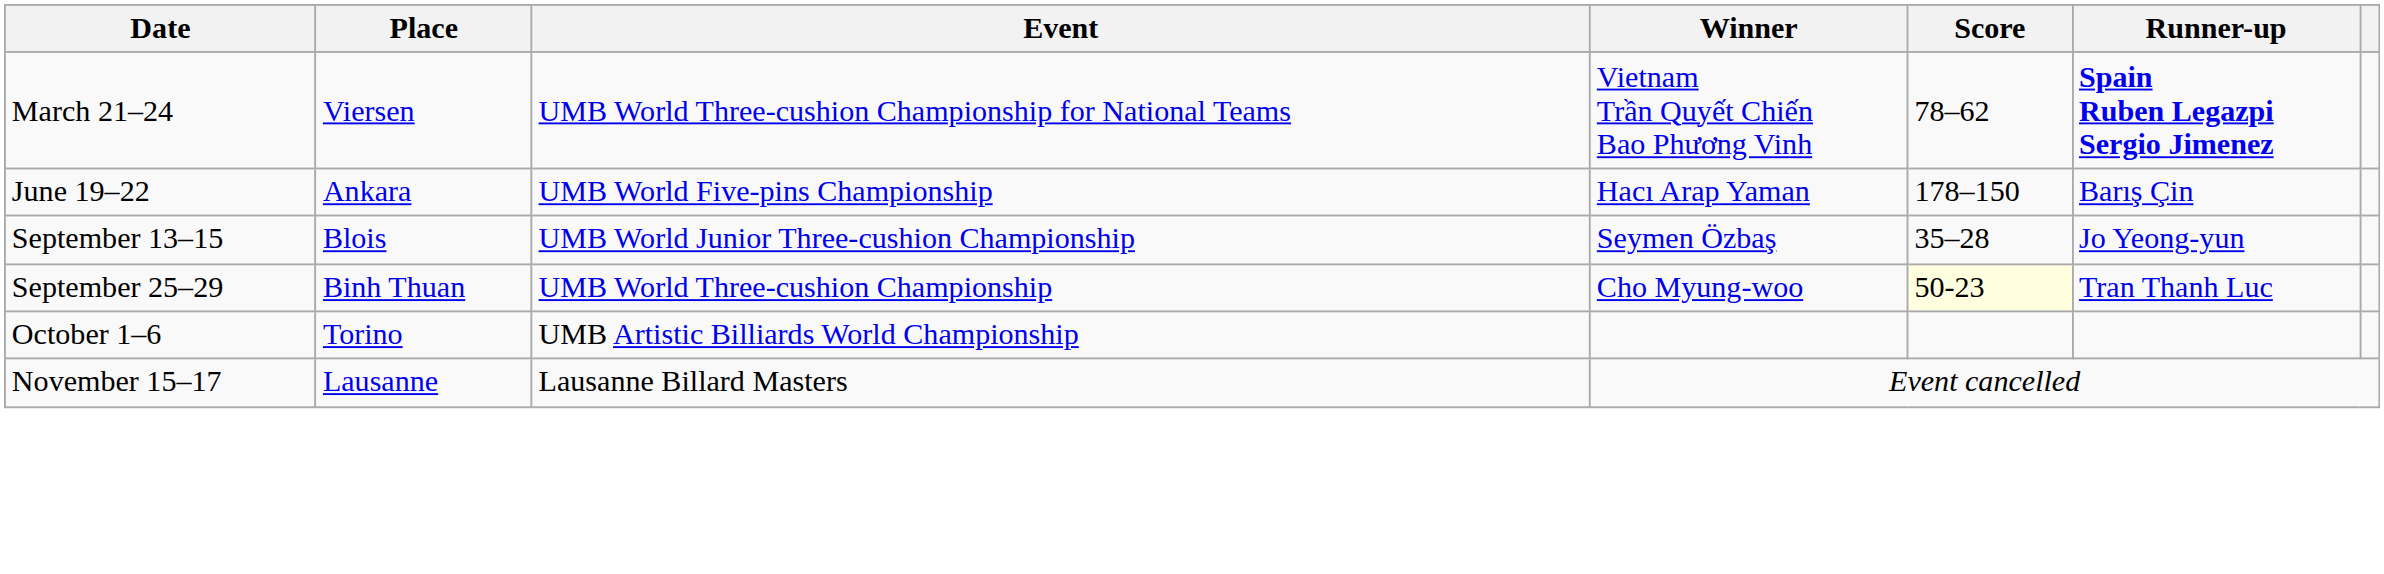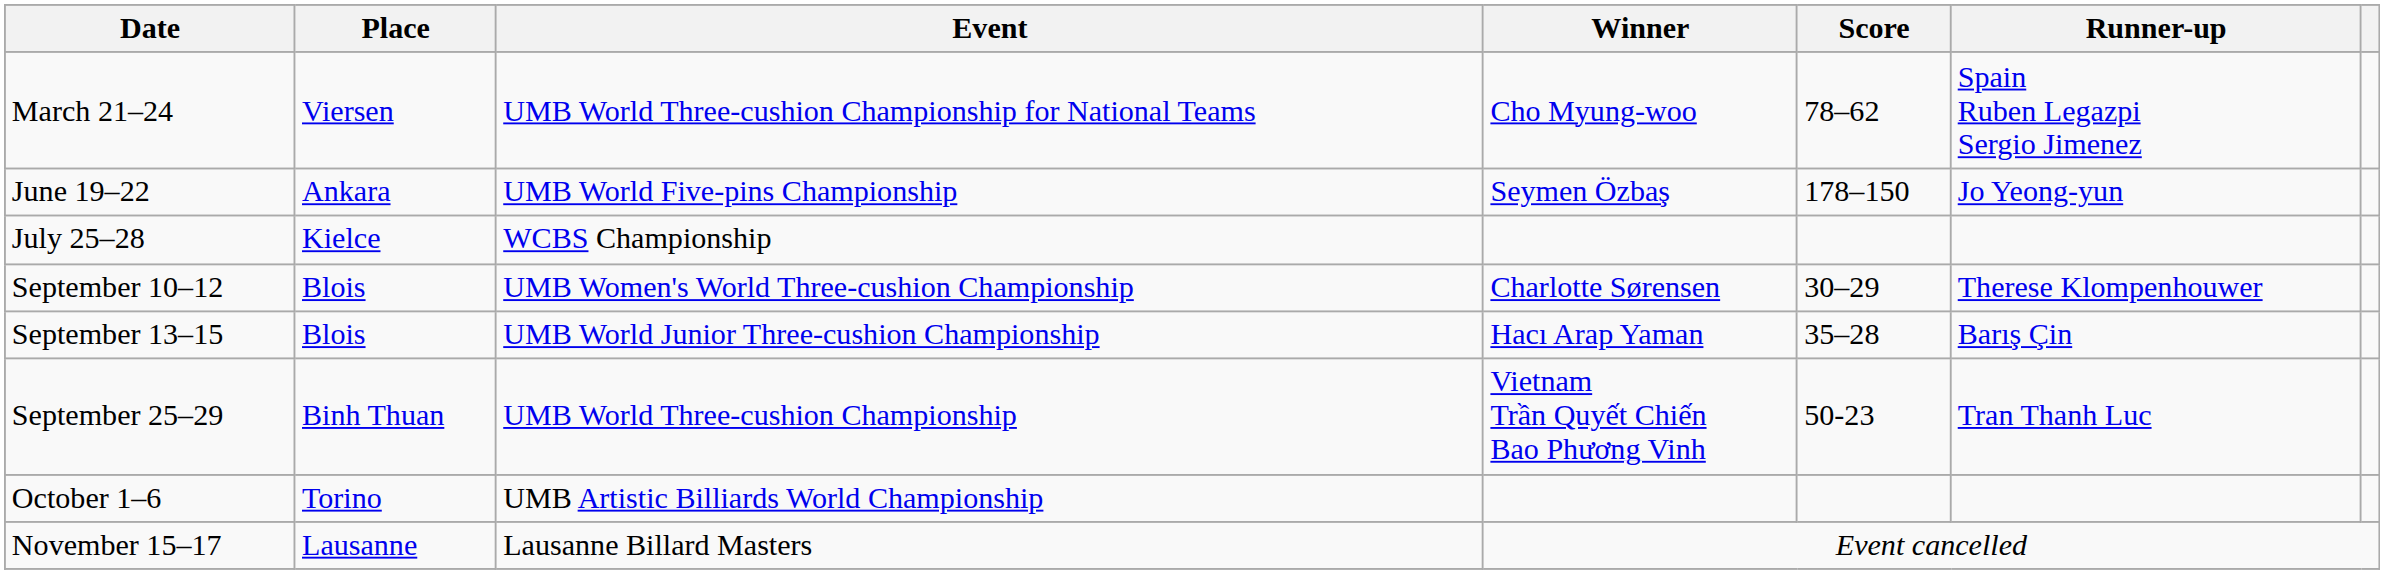 <table class="wikitable sortable" style="font-size: 100%" width="100%">
 <tr>
 <th>Date</th>
 <th>Place</th>
 <th>Event</th>
 <th>Winner</th>
 <th>Score</th>
 <th>Runner-up</th>
 <th></th>
 </tr>
 <tr>
 <td>March 21–24</td>
 <td> <a href='#'>Viersen</a></td>
 <td><a href='#'>UMB World Three-cushion Championship for National Teams</a></td>
-<td> <a href='#'>Vietnam</a><br><a href='#'>Trần Quyết Chiến</a><br><a href='#'>Bao Phương Vinh</a></td>
+<td> <a href='#'>Cho Myung-woo</a></td>
 <td>78–62</td>
-<td><strong> <a href='#'>Spain</a><br><a href='#'>Ruben Legazpi</a><br><a href='#'>Sergio Jimenez</a></strong></td>
+<td> <a href='#'>Spain</a><br><a href='#'>Ruben Legazpi</a><br><a href='#'>Sergio Jimenez</a></td>
 <td></td>
 </tr>
 <tr>
 <td>June 19–22</td>
 <td> <a href='#'>Ankara</a></td>
 <td><a href='#'>UMB World Five-pins Championship</a></td>
-<td> <a href='#'>Hacı Arap Yaman</a></td>
+<td> <a href='#'>Seymen Özbaş</a></td>
 <td>178–150</td>
-<td> <a href='#'>Barış Çin</a></td>
+<td> <a href='#'>Jo Yeong-yun</a></td>
+<td></td>
+</tr>
+<tr>
+<td>July 25–28</td>
+<td> <a href='#'>Kielce</a></td>
+<td><a href='#'>WCBS</a> Championship</td>
+<td></td>
+<td></td>
+<td></td>
+<td></td>
+</tr>
+<tr>
+<td>September 10–12</td>
+<td> <a href='#'>Blois</a></td>
+<td><a href='#'>UMB Women's World Three-cushion Championship</a></td>
+<td> <a href='#'>Charlotte Sørensen</a></td>
+<td>30–29</td>
+<td> <a href='#'>Therese Klompenhouwer</a></td>
 <td></td>
 </tr>
 <tr>
 <td>September 13–15</td>
 <td> <a href='#'>Blois</a></td>
 <td><a href='#'>UMB World Junior Three-cushion Championship</a></td>
-<td> <a href='#'>Seymen Özbaş</a></td>
+<td> <a href='#'>Hacı Arap Yaman</a></td>
 <td>35–28</td>
-<td> <a href='#'>Jo Yeong-yun</a></td>
+<td> <a href='#'>Barış Çin</a></td>
 <td></td>
 </tr>
 <tr>
 <td>September 25–29</td>
 <td> <a href='#'>Binh Thuan</a></td>
 <td><a href='#'>UMB World Three-cushion Championship</a></td>
-<td> <a href='#'>Cho Myung-woo</a></td>
-<td style="background: lightyellow;">50-23</td>
+<td> <a href='#'>Vietnam</a><br><a href='#'>Trần Quyết Chiến</a><br><a href='#'>Bao Phương Vinh</a></td>
+<td>50-23</td>
 <td><a href='#'>Tran Thanh Luc</a></td>
 <td></td>
 </tr>
 <tr>
 <td>October 1–6</td>
 <td> <a href='#'>Torino</a></td>
 <td>UMB <a href='#'>Artistic Billiards World Championship</a></td>
 <td></td>
 <td></td>
 <td></td>
 <td></td>
 </tr>
 <tr>
 <td>November 15–17</td>
 <td> <a href='#'>Lausanne</a></td>
 <td>Lausanne Billard Masters</td>
 <td align=center colspan=4><em>Event cancelled</em></td>
 </tr>
 </table>
